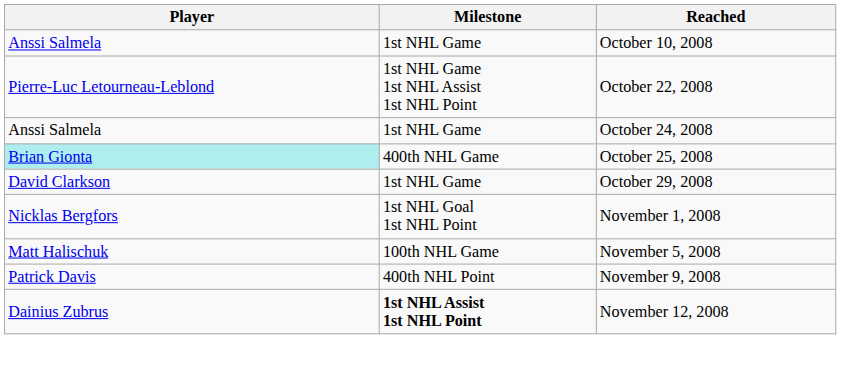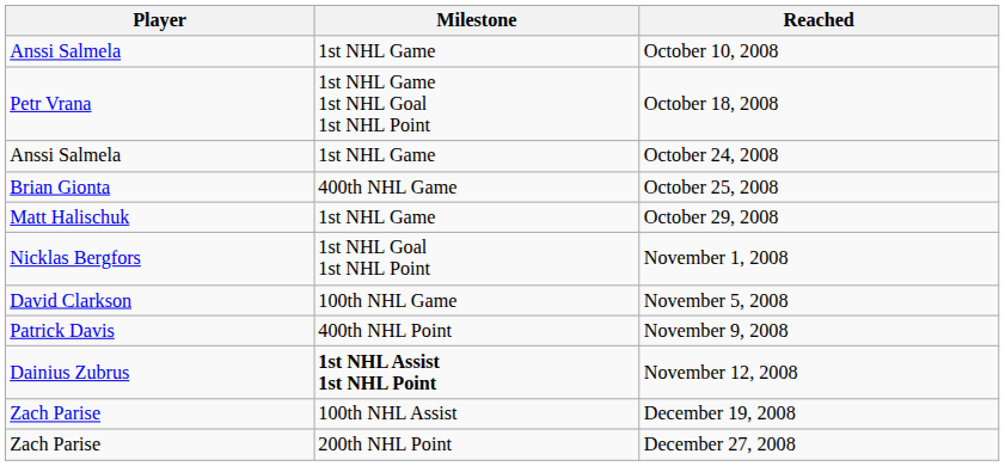 <table class="wikitable" width="52%">
 <tr>
 <th>Player</th>
 <th>Milestone</th>
 <th>Reached</th>
 </tr>
 <tr>
 <td><a href='#'>Anssi Salmela</a></td>
 <td>1st NHL Game</td>
 <td>October 10, 2008</td>
 </tr>
 <tr>
-<td><a href='#'>Pierre-Luc Letourneau-Leblond</a></td>
-<td>1st NHL Game<br>1st NHL Assist<br>1st NHL Point</td>
-<td>October 22, 2008</td>
+<td><a href='#'>Petr Vrana</a></td>
+<td>1st NHL Game<br>1st NHL Goal<br>1st NHL Point</td>
+<td>October 18, 2008</td>
 </tr>
 <tr>
 <td>Anssi Salmela</td>
 <td>1st NHL Game</td>
 <td>October 24, 2008</td>
 </tr>
 <tr>
-<td style="background: paleturquoise;"><a href='#'>Brian Gionta</a></td>
+<td><a href='#'>Brian Gionta</a></td>
 <td>400th NHL Game</td>
 <td>October 25, 2008</td>
 </tr>
 <tr>
-<td><a href='#'>David Clarkson</a></td>
+<td><a href='#'>Matt Halischuk</a></td>
 <td>1st NHL Game</td>
 <td>October 29, 2008</td>
 </tr>
 <tr>
 <td><a href='#'>Nicklas Bergfors</a></td>
 <td>1st NHL Goal<br>1st NHL Point</td>
 <td>November 1, 2008</td>
 </tr>
 <tr>
-<td><a href='#'>Matt Halischuk</a></td>
+<td><a href='#'>David Clarkson</a></td>
 <td>100th NHL Game</td>
 <td>November 5, 2008</td>
 </tr>
 <tr>
 <td><a href='#'>Patrick Davis</a></td>
 <td>400th NHL Point</td>
 <td>November 9, 2008</td>
 </tr>
 <tr>
 <td><a href='#'>Dainius Zubrus</a></td>
 <td><strong>1st NHL Assist<br>1st NHL Point</strong></td>
 <td>November 12, 2008</td>
 </tr>
+<tr>
+<td><a href='#'>Zach Parise</a></td>
+<td>100th NHL Assist</td>
+<td>December 19, 2008</td>
+</tr>
+<tr>
+<td>Zach Parise</td>
+<td>200th NHL Point</td>
+<td>December 27, 2008</td>
+</tr>
 </table>
